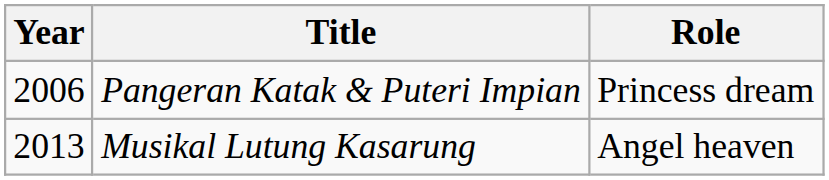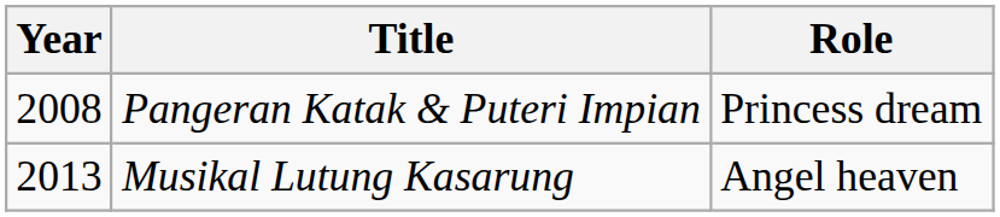 <table class="wikitable">
 <tr>
 <th>Year</th>
 <th>Title</th>
 <th>Role</th>
 </tr>
 <tr>
-<td>2006</td>
+<td>2008</td>
 <td><em>Pangeran Katak & Puteri Impian</em></td>
 <td>Princess dream</td>
 </tr>
 <tr>
 <td>2013</td>
 <td><em>Musikal Lutung Kasarung</em></td>
 <td>Angel heaven</td>
 </tr>
 </table>
